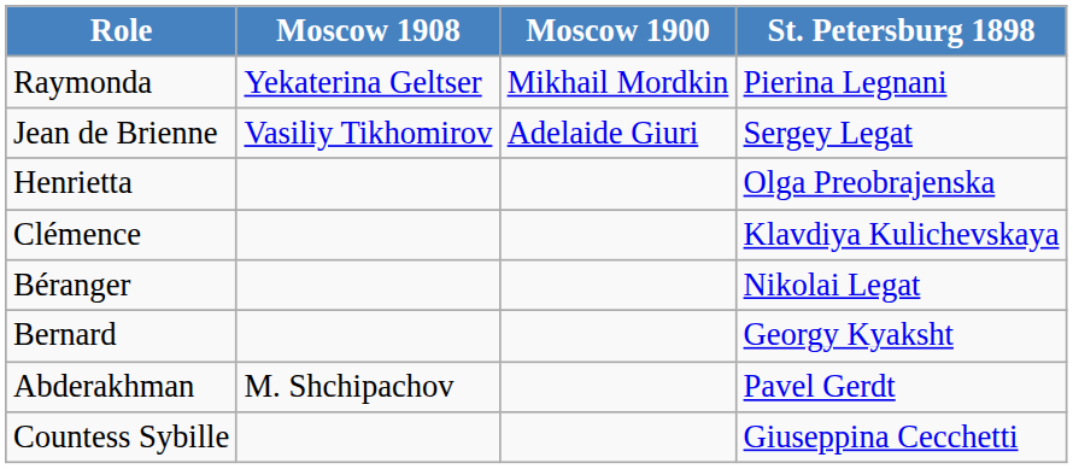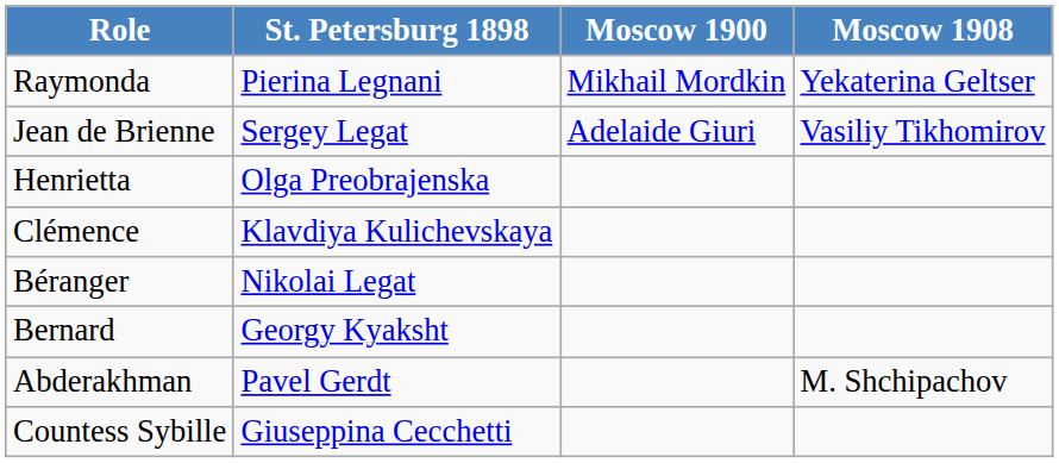 <table class="wikitable" border="1">
 <tr>
 <th style="background:#4682BF; color:white;">Role</th>
+<th style="background:#4682BF; color:white;">St. Petersburg 1898</th>
+<th style="background:#4682BF; color:white;">Moscow 1900</th>
 <th style="background:#4682BF; color:white;">Moscow 1908</th>
-<th style="background:#4682BF; color:white;">Moscow 1900</th>
-<th style="background:#4682BF; color:white;">St. Petersburg 1898</th>
 </tr>
 <tr>
 <td>Raymonda</td>
+<td><a href='#'>Pierina Legnani</a></td>
+<td><a href='#'>Mikhail Mordkin</a></td>
 <td><a href='#'>Yekaterina Geltser</a></td>
-<td><a href='#'>Mikhail Mordkin</a></td>
-<td><a href='#'>Pierina Legnani</a></td>
 </tr>
 <tr>
 <td>Jean de Brienne</td>
+<td><a href='#'>Sergey Legat</a></td>
+<td><a href='#'>Adelaide Giuri</a></td>
 <td><a href='#'>Vasiliy Tikhomirov</a></td>
-<td><a href='#'>Adelaide Giuri</a></td>
-<td><a href='#'>Sergey Legat</a></td>
 </tr>
 <tr>
 <td>Henrietta</td>
+<td><a href='#'>Olga Preobrajenska</a></td>
 <td></td>
 <td></td>
-<td><a href='#'>Olga Preobrajenska</a></td>
 </tr>
 <tr>
 <td>Clémence</td>
+<td><a href='#'>Klavdiya Kulichevskaya</a></td>
 <td></td>
 <td></td>
-<td><a href='#'>Klavdiya Kulichevskaya</a></td>
 </tr>
 <tr>
 <td>Béranger</td>
+<td><a href='#'>Nikolai Legat</a></td>
 <td></td>
 <td></td>
-<td><a href='#'>Nikolai Legat</a></td>
 </tr>
 <tr>
 <td>Bernard</td>
+<td><a href='#'>Georgy Kyaksht</a></td>
 <td></td>
 <td></td>
-<td><a href='#'>Georgy Kyaksht</a></td>
 </tr>
 <tr>
 <td>Abderakhman</td>
+<td><a href='#'>Pavel Gerdt</a></td>
+<td></td>
 <td>M. Shchipachov</td>
-<td></td>
-<td><a href='#'>Pavel Gerdt</a></td>
 </tr>
 <tr>
 <td>Countess Sybille</td>
+<td><a href='#'>Giuseppina Cecchetti</a></td>
 <td></td>
 <td></td>
-<td><a href='#'>Giuseppina Cecchetti</a></td>
 </tr>
 </table>
